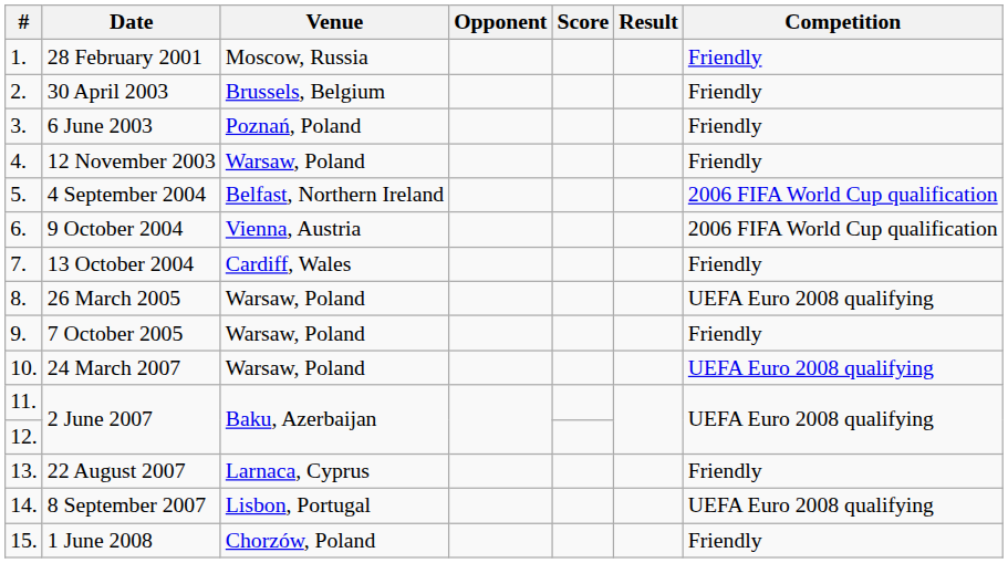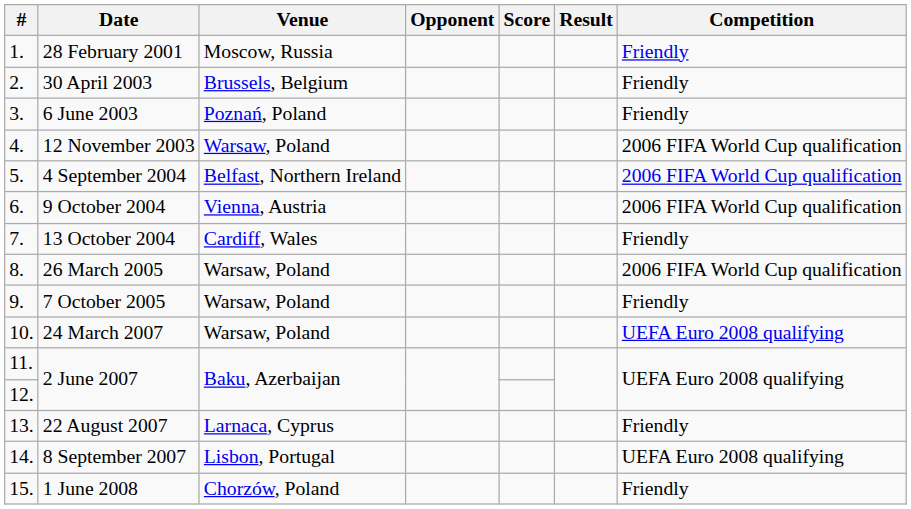 <table class="wikitable">
 <tr>
 <th>#</th>
 <th>Date</th>
 <th>Venue</th>
 <th>Opponent</th>
 <th>Score</th>
 <th>Result</th>
 <th>Competition</th>
 </tr>
 <tr>
 <td>1.</td>
 <td>28 February 2001</td>
 <td>Moscow, Russia</td>
 <td></td>
 <td></td>
 <td></td>
 <td><a href='#'>Friendly</a></td>
 </tr>
 <tr>
 <td>2.</td>
 <td>30 April 2003</td>
 <td><a href='#'>Brussels</a>, Belgium</td>
 <td></td>
 <td></td>
 <td></td>
 <td>Friendly</td>
 </tr>
 <tr>
 <td>3.</td>
 <td>6 June 2003</td>
 <td><a href='#'>Poznań</a>, Poland</td>
 <td></td>
 <td></td>
 <td></td>
 <td>Friendly</td>
 </tr>
 <tr>
 <td>4.</td>
 <td>12 November 2003</td>
 <td><a href='#'>Warsaw</a>, Poland</td>
 <td></td>
 <td></td>
 <td></td>
-<td>Friendly</td>
+<td>2006 FIFA World Cup qualification</td>
 </tr>
 <tr>
 <td>5.</td>
 <td>4 September 2004</td>
 <td><a href='#'>Belfast</a>, Northern Ireland</td>
 <td></td>
 <td></td>
 <td></td>
 <td><a href='#'>2006 FIFA World Cup qualification</a></td>
 </tr>
 <tr>
 <td>6.</td>
 <td>9 October 2004</td>
 <td><a href='#'>Vienna</a>, Austria</td>
 <td></td>
 <td></td>
 <td></td>
 <td>2006 FIFA World Cup qualification</td>
 </tr>
 <tr>
 <td>7.</td>
 <td>13 October 2004</td>
 <td><a href='#'>Cardiff</a>, Wales</td>
 <td></td>
 <td></td>
 <td></td>
 <td>Friendly</td>
 </tr>
 <tr>
 <td>8.</td>
 <td>26 March 2005</td>
 <td>Warsaw, Poland</td>
 <td></td>
 <td></td>
 <td></td>
-<td>UEFA Euro 2008 qualifying</td>
+<td>2006 FIFA World Cup qualification</td>
 </tr>
 <tr>
 <td>9.</td>
 <td>7 October 2005</td>
 <td>Warsaw, Poland</td>
 <td></td>
 <td></td>
 <td></td>
 <td>Friendly</td>
 </tr>
 <tr>
 <td>10.</td>
 <td>24 March 2007</td>
 <td>Warsaw, Poland</td>
 <td></td>
 <td></td>
 <td></td>
 <td><a href='#'>UEFA Euro 2008 qualifying</a></td>
 </tr>
 <tr>
 <td>11.</td>
 <td rowspan=2>2 June 2007</td>
 <td rowspan=2><a href='#'>Baku</a>, Azerbaijan</td>
 <td rowspan=2></td>
 <td></td>
 <td rowspan=2></td>
 <td rowspan=2>UEFA Euro 2008 qualifying</td>
 </tr>
 <tr>
 <td>12.</td>
 <td></td>
 </tr>
 <tr>
 <td>13.</td>
 <td>22 August 2007</td>
 <td><a href='#'>Larnaca</a>, Cyprus</td>
 <td></td>
 <td></td>
 <td></td>
 <td>Friendly</td>
 </tr>
 <tr>
 <td>14.</td>
 <td>8 September 2007</td>
 <td><a href='#'>Lisbon</a>, Portugal</td>
 <td></td>
 <td></td>
 <td></td>
 <td>UEFA Euro 2008 qualifying</td>
 </tr>
 <tr>
 <td>15.</td>
 <td>1 June 2008</td>
 <td><a href='#'>Chorzów</a>, Poland</td>
 <td></td>
 <td></td>
 <td></td>
 <td>Friendly</td>
 </tr>
 </table>
